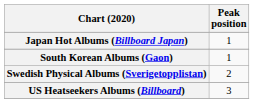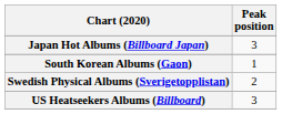 <table class="wikitable sortable plainrowheaders" style="text-align:center">
 <tr>
 <th scope="col">Chart (2020)</th>
 <th scope="col">Peak<br>position</th>
 </tr>
 <tr>
 </tr>
 <tr>
 </tr>
 <tr>
 <th scope="row">Japan Hot Albums (<em><a href='#'>Billboard Japan</a></em>)</th>
-<td>1</td>
+<td>3</td>
 </tr>
 <tr>
 </tr>
 <tr>
 </tr>
 <tr>
 <th scope="row">South Korean Albums (<a href='#'>Gaon</a>)</th>
 <td>1</td>
 </tr>
 <tr>
 <th scope="row">Swedish Physical Albums (<a href='#'>Sverigetopplistan</a>)</th>
 <td>2</td>
 </tr>
 <tr>
 </tr>
 <tr>
 </tr>
 <tr>
 <th scope="row">US Heatseekers Albums (<em><a href='#'>Billboard</a></em>)</th>
 <td>3</td>
 </tr>
 <tr>
 </tr>
 </table>
